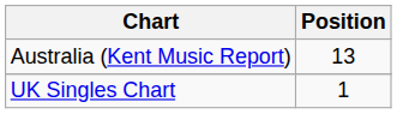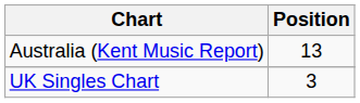 <table class="wikitable sortable">
 <tr>
 <th>Chart</th>
 <th>Position</th>
 </tr>
 <tr>
 <td>Australia (<a href='#'>Kent Music Report</a>)</td>
 <td align="center">13</td>
 </tr>
 <tr>
 </tr>
 <tr>
 </tr>
 <tr>
 </tr>
 <tr>
 <td><a href='#'>UK Singles Chart</a></td>
-<td align="center">1</td>
+<td align="center">3</td>
 </tr>
 </table>
